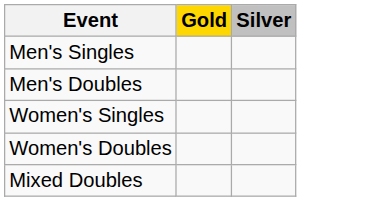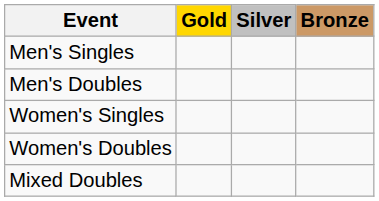 <table class="wikitable">
 <tr>
 <th>Event</th>
 <th scope=col style="background-color:gold;">Gold</th>
 <th scope=col style="background-color:silver;">Silver</th>
+<th scope=col style="background-color:#cc9966;">Bronze</th>
 </tr>
 <tr>
 <td>Men's Singles</td>
+<td></td>
 <td></td>
 <td></td>
 </tr>
 <tr>
 <td>Men's Doubles</td>
 <td></td>
 <td></td>
+<td></td>
 </tr>
 <tr>
 <td>Women's Singles</td>
+<td></td>
 <td></td>
 <td></td>
 </tr>
 <tr>
 <td>Women's Doubles</td>
 <td></td>
 <td></td>
+<td></td>
 </tr>
 <tr>
 <td>Mixed Doubles</td>
 <td></td>
 <td></td>
+<td></td>
 </tr>
 </table>
